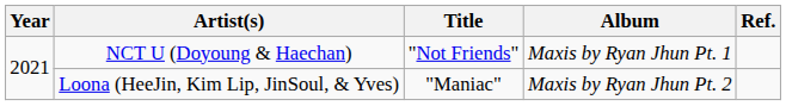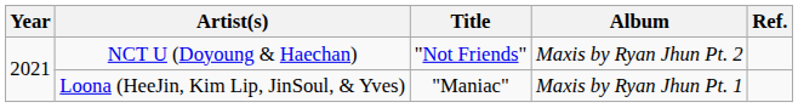 <table class="wikitable plainrowheaders" style="text-align:center">
 <tr>
 <th>Year</th>
 <th>Artist(s)</th>
 <th>Title</th>
 <th>Album</th>
 <th>Ref.</th>
 </tr>
 <tr>
 <td rowspan="2">2021</td>
 <td><a href='#'>NCT U</a> (<a href='#'>Doyoung</a> & <a href='#'>Haechan</a>)</td>
 <td>"<a href='#'>Not Friends</a>"</td>
-<td><em>Maxis by Ryan Jhun Pt. 1</em></td>
+<td><em>Maxis by Ryan Jhun Pt. 2</em></td>
 <td></td>
 </tr>
 <tr>
 <td><a href='#'>Loona</a> (HeeJin, Kim Lip, JinSoul, & Yves)</td>
 <td>"Maniac"</td>
-<td><em>Maxis by Ryan Jhun Pt. 2</em></td>
+<td><em>Maxis by Ryan Jhun Pt. 1</em></td>
 <td></td>
 </tr>
 </table>
